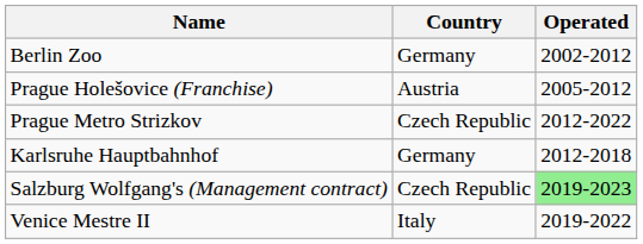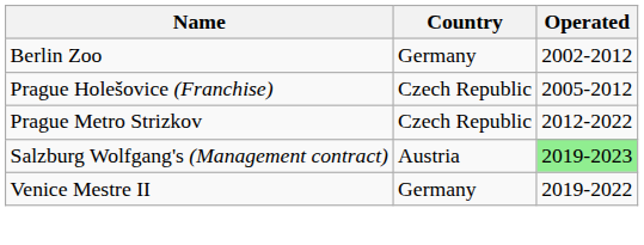 <table class="wikitable sortable" style="text-align:left">
 <tr>
 <th>Name</th>
 <th>Country</th>
 <th>Operated</th>
 </tr>
 <tr>
 <td>Berlin Zoo</td>
 <td>Germany</td>
 <td>2002-2012</td>
 </tr>
 <tr>
 <td>Prague Holešovice <em>(Franchise)</em></td>
-<td>Austria</td>
+<td>Czech Republic</td>
 <td>2005-2012</td>
 </tr>
 <tr>
 <td>Prague Metro Strizkov</td>
 <td>Czech Republic</td>
 <td>2012-2022</td>
 </tr>
 <tr>
-<td>Karlsruhe Hauptbahnhof</td>
-<td>Germany</td>
-<td>2012-2018</td>
-</tr>
-<tr>
 <td>Salzburg Wolfgang's <em>(Management contract)</em></td>
-<td>Czech Republic</td>
+<td>Austria</td>
 <td style="background: lightgreen;">2019-2023</td>
 </tr>
 <tr>
 <td>Venice Mestre II</td>
-<td>Italy</td>
+<td>Germany</td>
 <td>2019-2022</td>
 </tr>
 </table>
